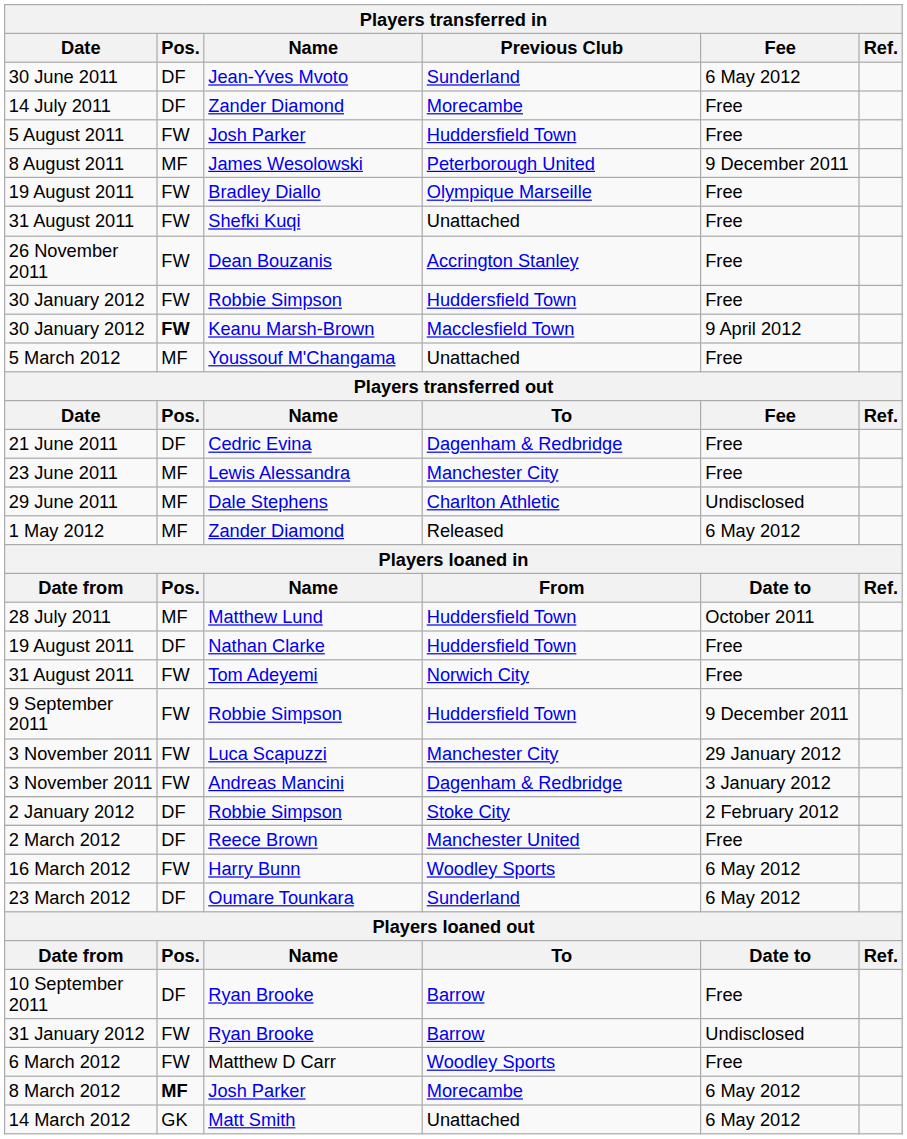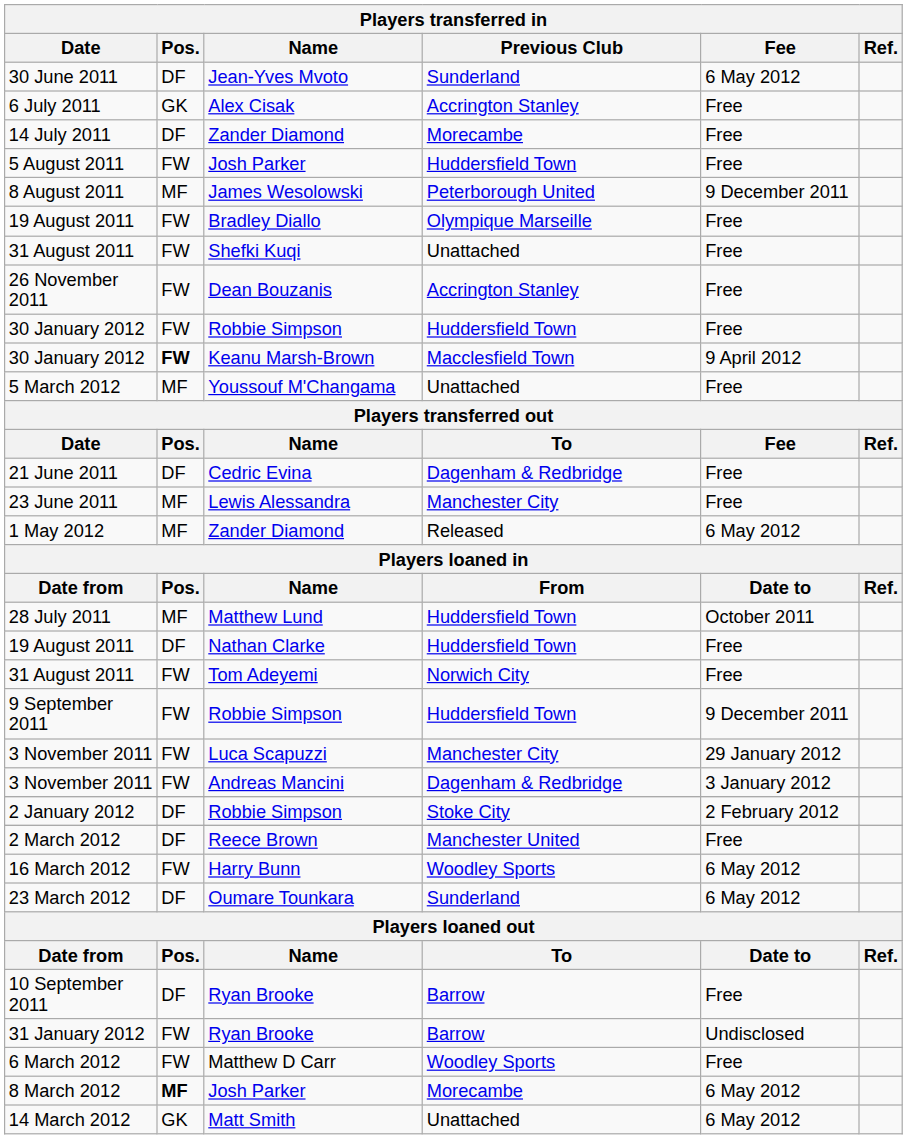 <table class="wikitable" style="font-size:95%;">
 <tr>
 <th colspan="6">Players transferred in</th>
 </tr>
 <tr>
 <th width="120px">Date</th>
 <th width="25px">Pos.</th>
 <th width="175px">Name</th>
 <th width="225px">Previous Club</th>
 <th width="125px">Fee</th>
 <th width="25px">Ref.</th>
 </tr>
 <tr>
 <td>30 June 2011</td>
 <td>DF</td>
 <td> <a href='#'>Jean-Yves Mvoto</a></td>
 <td> <a href='#'>Sunderland</a></td>
 <td>6 May 2012</td>
+<td></td>
+</tr>
+<tr>
+<td>6 July 2011</td>
+<td>GK</td>
+<td> <a href='#'>Alex Cisak</a></td>
+<td> <a href='#'>Accrington Stanley</a></td>
+<td>Free</td>
 <td></td>
 </tr>
 <tr>
 <td>14 July 2011</td>
 <td>DF</td>
 <td> <a href='#'>Zander Diamond</a></td>
 <td> <a href='#'>Morecambe</a></td>
 <td>Free</td>
 <td></td>
 </tr>
 <tr>
 <td>5 August 2011</td>
 <td>FW</td>
 <td> <a href='#'>Josh Parker</a></td>
 <td> <a href='#'>Huddersfield Town</a></td>
 <td>Free</td>
 <td></td>
 </tr>
 <tr>
 <td>8 August 2011</td>
 <td>MF</td>
 <td> <a href='#'>James Wesolowski</a></td>
 <td> <a href='#'>Peterborough United</a></td>
 <td>9 December 2011</td>
 <td></td>
 </tr>
 <tr>
 <td>19 August 2011</td>
 <td>FW</td>
 <td> <a href='#'>Bradley Diallo</a></td>
 <td> <a href='#'>Olympique Marseille</a></td>
 <td>Free</td>
 <td></td>
 </tr>
 <tr>
 <td>31 August 2011</td>
 <td>FW</td>
 <td> <a href='#'>Shefki Kuqi</a></td>
 <td>Unattached</td>
 <td>Free</td>
 <td></td>
 </tr>
 <tr>
 <td>26 November 2011</td>
 <td>FW</td>
 <td> <a href='#'>Dean Bouzanis</a></td>
 <td> <a href='#'>Accrington Stanley</a></td>
 <td>Free</td>
 <td></td>
 </tr>
 <tr>
 <td>30 January 2012</td>
 <td>FW</td>
 <td> <a href='#'>Robbie Simpson</a></td>
 <td> <a href='#'>Huddersfield Town</a></td>
 <td>Free</td>
 <td></td>
 </tr>
 <tr>
 <td>30 January 2012</td>
 <td><strong>FW</strong></td>
 <td> <a href='#'>Keanu Marsh-Brown</a></td>
 <td> <a href='#'>Macclesfield Town</a></td>
 <td>9 April 2012</td>
 <td></td>
 </tr>
 <tr>
 <td>5 March 2012</td>
 <td>MF</td>
 <td> <a href='#'>Youssouf M'Changama</a></td>
 <td>Unattached</td>
 <td>Free</td>
 <td></td>
 </tr>
 <tr>
 <th colspan="6">Players transferred out</th>
 </tr>
 <tr>
 <th>Date</th>
 <th>Pos.</th>
 <th>Name</th>
 <th>To</th>
 <th>Fee</th>
 <th>Ref.</th>
 </tr>
 <tr>
 <td>21 June 2011</td>
 <td>DF</td>
 <td> <a href='#'>Cedric Evina</a></td>
 <td> <a href='#'>Dagenham & Redbridge</a></td>
 <td>Free</td>
 <td></td>
 </tr>
 <tr>
 <td>23 June 2011</td>
 <td>MF</td>
 <td> <a href='#'>Lewis Alessandra</a></td>
 <td> <a href='#'>Manchester City</a></td>
 <td>Free</td>
-<td></td>
-</tr>
-<tr>
-<td>29 June 2011</td>
-<td>MF</td>
-<td> <a href='#'>Dale Stephens</a></td>
-<td> <a href='#'>Charlton Athletic</a></td>
-<td>Undisclosed</td>
 <td></td>
 </tr>
 <tr>
 <td>1 May 2012</td>
 <td>MF</td>
 <td> <a href='#'>Zander Diamond</a></td>
 <td>Released</td>
 <td>6 May 2012</td>
 <td></td>
 </tr>
 <tr>
 <th colspan="6">Players loaned in</th>
 </tr>
 <tr>
 <th>Date from</th>
 <th>Pos.</th>
 <th>Name</th>
 <th>From</th>
 <th>Date to</th>
 <th>Ref.</th>
 </tr>
 <tr>
 <td>28 July 2011</td>
 <td>MF</td>
 <td> <a href='#'>Matthew Lund</a></td>
 <td> <a href='#'>Huddersfield Town</a></td>
 <td>October 2011</td>
 <td></td>
 </tr>
 <tr>
 <td>19 August 2011</td>
 <td>DF</td>
 <td> <a href='#'>Nathan Clarke</a></td>
 <td> <a href='#'>Huddersfield Town</a></td>
 <td>Free</td>
 <td></td>
 </tr>
 <tr>
 <td>31 August 2011</td>
 <td>FW</td>
 <td> <a href='#'>Tom Adeyemi</a></td>
 <td> <a href='#'>Norwich City</a></td>
 <td>Free</td>
 <td></td>
 </tr>
 <tr>
 <td>9 September 2011</td>
 <td>FW</td>
 <td> <a href='#'>Robbie Simpson</a></td>
 <td> <a href='#'>Huddersfield Town</a></td>
 <td>9 December 2011</td>
 <td></td>
 </tr>
 <tr>
 <td>3 November 2011</td>
 <td>FW</td>
 <td> <a href='#'>Luca Scapuzzi</a></td>
 <td> <a href='#'>Manchester City</a></td>
 <td>29 January 2012</td>
 <td></td>
 </tr>
 <tr>
 <td>3 November 2011</td>
 <td>FW</td>
 <td> <a href='#'>Andreas Mancini</a></td>
 <td> <a href='#'>Dagenham & Redbridge</a></td>
 <td>3 January 2012</td>
 <td></td>
 </tr>
 <tr>
 </tr>
 <tr>
 <td>2 January 2012</td>
 <td>DF</td>
 <td> <a href='#'>Robbie Simpson</a></td>
 <td> <a href='#'>Stoke City</a></td>
 <td>2 February 2012</td>
 <td></td>
 </tr>
 <tr>
 </tr>
 <tr>
 <td>2 March 2012</td>
 <td>DF</td>
 <td> <a href='#'>Reece Brown</a></td>
 <td> <a href='#'>Manchester United</a></td>
 <td>Free</td>
 <td></td>
 </tr>
 <tr>
 <td>16 March 2012</td>
 <td>FW</td>
 <td> <a href='#'>Harry Bunn</a></td>
 <td> <a href='#'>Woodley Sports</a></td>
 <td>6 May 2012</td>
 <td></td>
 </tr>
 <tr>
 <td>23 March 2012</td>
 <td>DF</td>
 <td> <a href='#'>Oumare Tounkara</a></td>
 <td> <a href='#'>Sunderland</a></td>
 <td>6 May 2012</td>
 <td></td>
 </tr>
 <tr>
 <th colspan="6">Players loaned out</th>
 </tr>
 <tr>
 <th>Date from</th>
 <th>Pos.</th>
 <th>Name</th>
 <th>To</th>
 <th>Date to</th>
 <th>Ref.</th>
 </tr>
 <tr>
 <td>10 September 2011</td>
 <td>DF</td>
 <td> <a href='#'>Ryan Brooke</a></td>
 <td> <a href='#'>Barrow</a></td>
 <td>Free</td>
 <td></td>
 </tr>
 <tr>
 <td>31 January 2012</td>
 <td>FW</td>
 <td> <a href='#'>Ryan Brooke</a></td>
 <td> <a href='#'>Barrow</a></td>
 <td>Undisclosed</td>
 <td></td>
 </tr>
 <tr>
 <td>6 March 2012</td>
 <td>FW</td>
 <td> Matthew D Carr</td>
 <td> <a href='#'>Woodley Sports</a></td>
 <td>Free</td>
 <td></td>
 </tr>
 <tr>
 <td>8 March 2012</td>
 <td><strong>MF</strong></td>
 <td> <a href='#'>Josh Parker</a></td>
 <td> <a href='#'>Morecambe</a></td>
 <td>6 May 2012</td>
 <td></td>
 </tr>
 <tr>
 <td>14 March 2012</td>
 <td>GK</td>
 <td> <a href='#'>Matt Smith</a></td>
 <td>Unattached</td>
 <td>6 May 2012</td>
 <td></td>
 </tr>
 </table>
